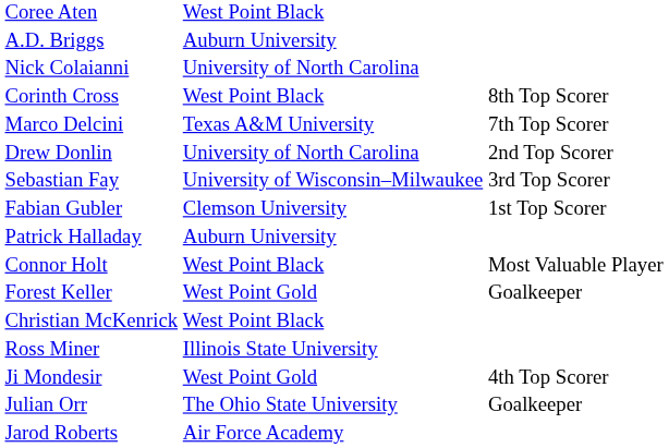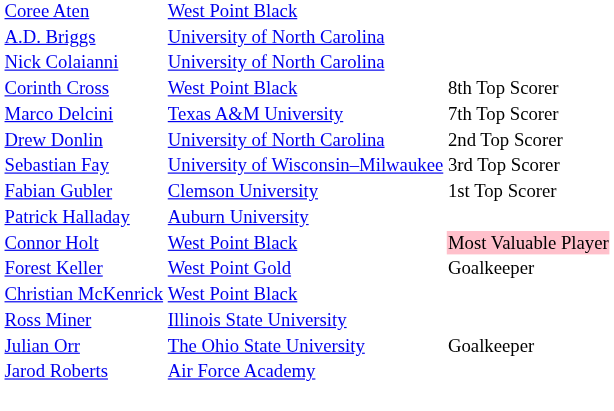 <table>
 <tr>
 <td><a href='#'>Coree Aten</a></td>
 <td><a href='#'>West Point Black</a></td>
 <td></td>
 </tr>
 <tr>
 <td><a href='#'>A.D. Briggs</a></td>
-<td><a href='#'>Auburn University</a></td>
+<td><a href='#'>University of North Carolina</a></td>
 <td></td>
 </tr>
 <tr>
 <td><a href='#'>Nick Colaianni</a></td>
 <td><a href='#'>University of North Carolina</a></td>
 <td></td>
 </tr>
 <tr>
 <td><a href='#'>Corinth Cross</a></td>
 <td><a href='#'>West Point Black</a></td>
 <td>8th Top Scorer</td>
 </tr>
 <tr>
 <td><a href='#'>Marco Delcini</a></td>
 <td><a href='#'>Texas A&M University</a></td>
 <td>7th Top Scorer</td>
 </tr>
 <tr>
 <td><a href='#'>Drew Donlin</a></td>
 <td><a href='#'>University of North Carolina</a></td>
 <td>2nd Top Scorer</td>
 </tr>
 <tr>
 <td><a href='#'>Sebastian Fay</a></td>
 <td><a href='#'>University of Wisconsin–Milwaukee</a></td>
 <td>3rd Top Scorer</td>
 </tr>
 <tr>
 <td><a href='#'>Fabian Gubler</a></td>
 <td><a href='#'>Clemson University</a></td>
 <td>1st Top Scorer</td>
 </tr>
 <tr>
 <td><a href='#'>Patrick Halladay</a></td>
 <td><a href='#'>Auburn University</a></td>
 <td></td>
 </tr>
 <tr>
 <td><a href='#'>Connor Holt</a></td>
 <td><a href='#'>West Point Black</a></td>
-<td>Most Valuable Player</td>
+<td style="background: pink;">Most Valuable Player</td>
 </tr>
 <tr>
 <td><a href='#'>Forest Keller</a></td>
 <td><a href='#'>West Point Gold</a></td>
 <td>Goalkeeper</td>
 </tr>
 <tr>
 <td><a href='#'>Christian McKenrick</a></td>
 <td><a href='#'>West Point Black</a></td>
 <td></td>
 </tr>
 <tr>
 <td><a href='#'>Ross Miner</a></td>
 <td><a href='#'>Illinois State University</a></td>
 <td></td>
 </tr>
 <tr>
-<td><a href='#'>Ji Mondesir</a></td>
-<td><a href='#'>West Point Gold</a></td>
-<td>4th Top Scorer</td>
-</tr>
-<tr>
 <td><a href='#'>Julian Orr</a></td>
 <td><a href='#'>The Ohio State University</a></td>
 <td>Goalkeeper</td>
 </tr>
 <tr>
 <td><a href='#'>Jarod Roberts</a></td>
 <td><a href='#'>Air Force Academy</a></td>
 <td></td>
 </tr>
 </table>
